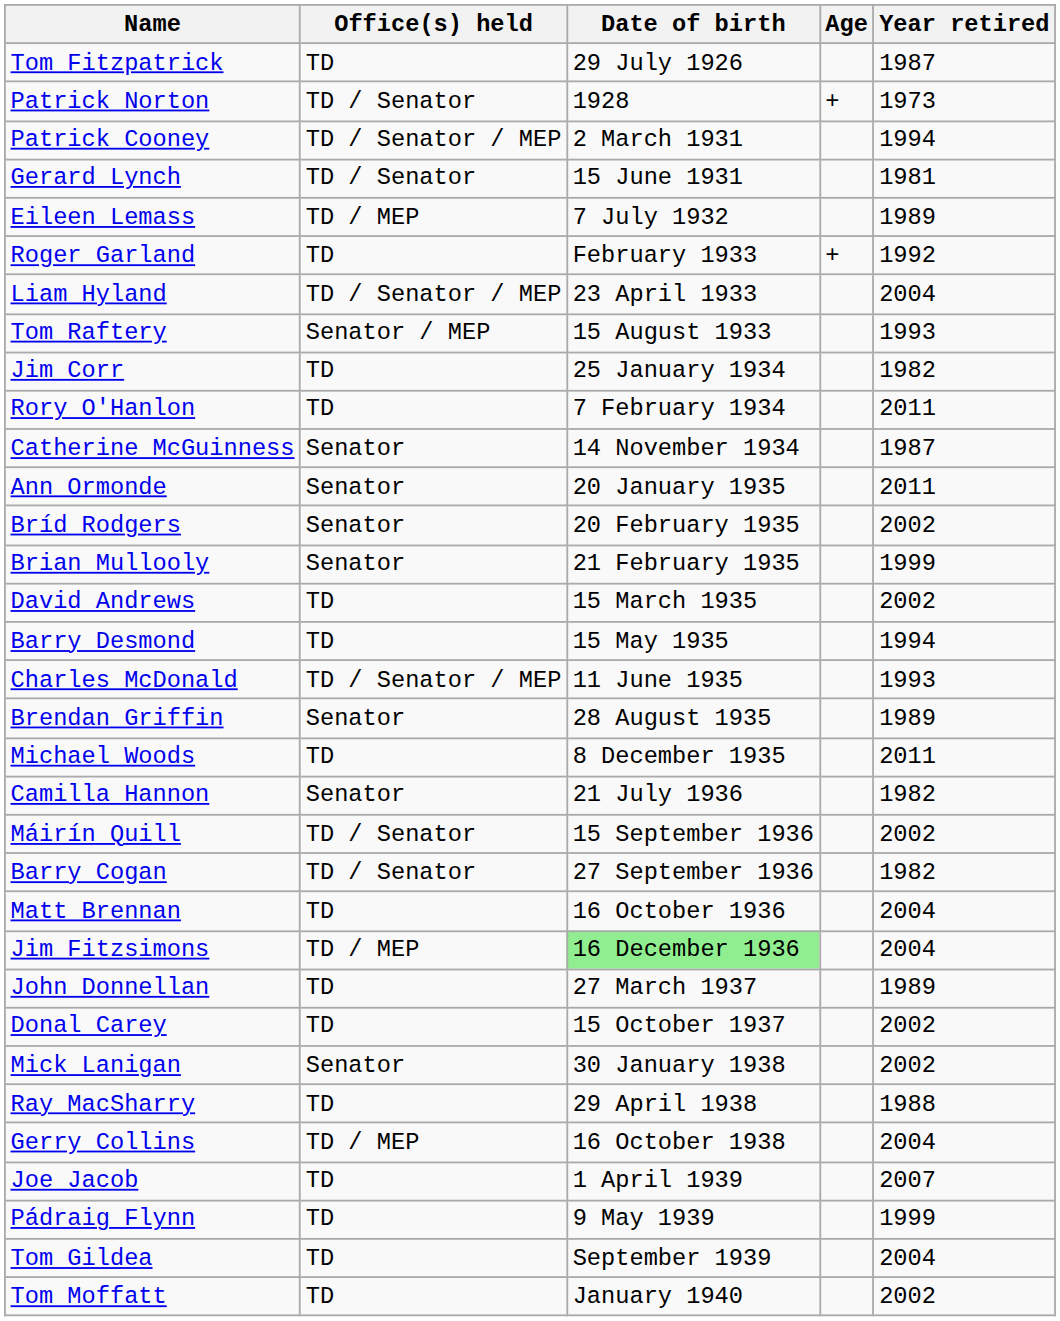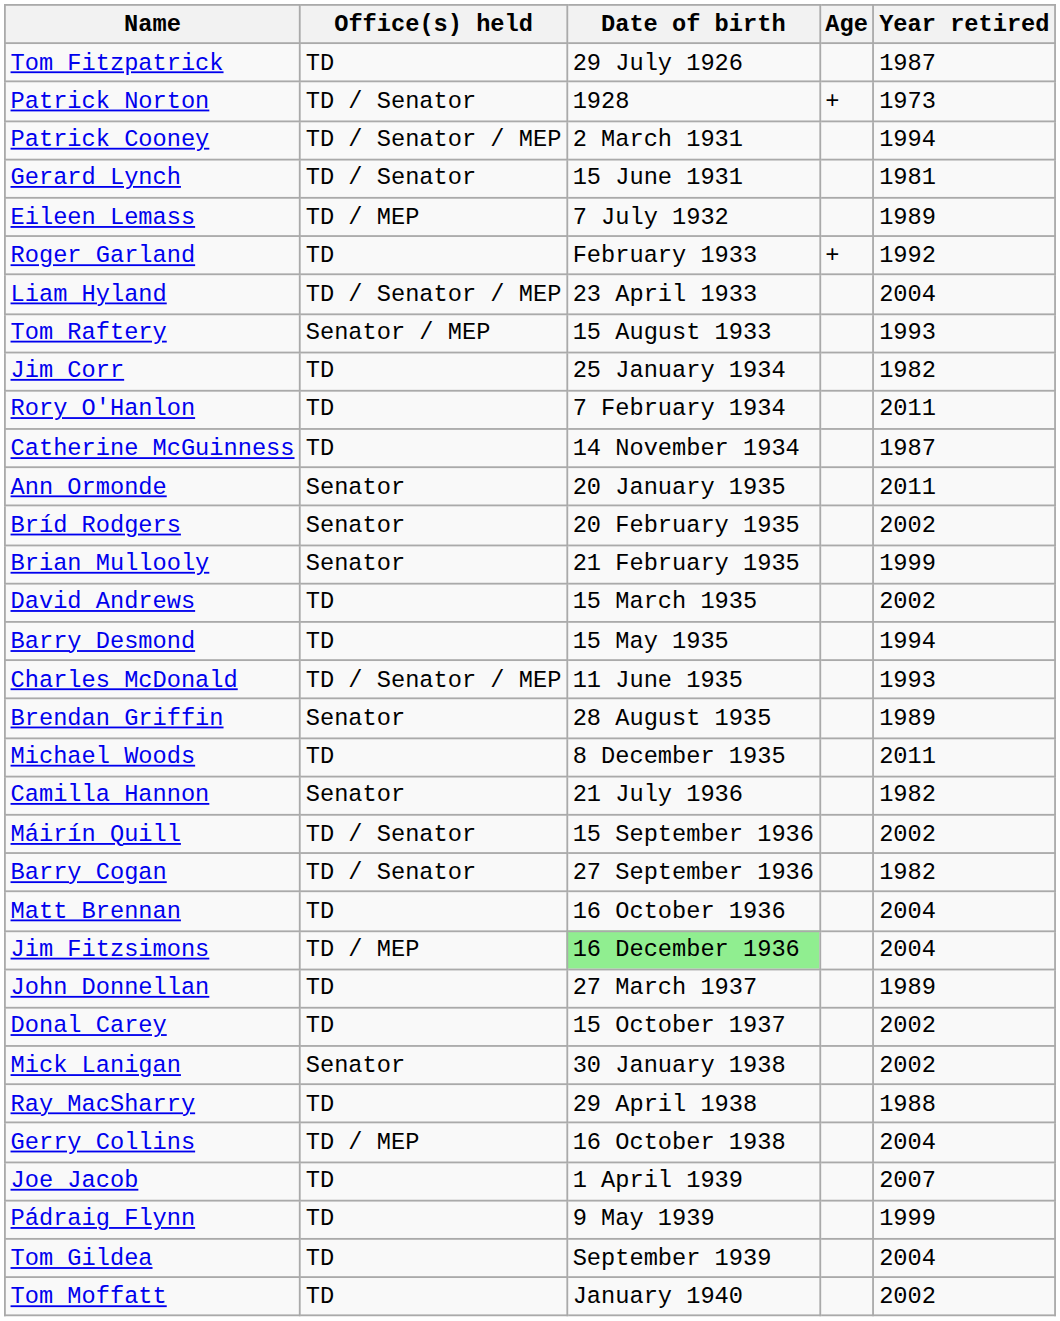 <table class="wikitable">
 <tr>
 <th>Name</th>
 <th>Office(s) held</th>
 <th>Date of birth</th>
 <th>Age</th>
 <th>Year retired</th>
 </tr>
 <tr>
 <td><a href='#'>Tom Fitzpatrick</a></td>
 <td>TD</td>
 <td>29 July 1926</td>
 <td></td>
 <td>1987</td>
 </tr>
 <tr>
 <td><a href='#'>Patrick Norton</a></td>
 <td>TD / Senator</td>
 <td>1928</td>
 <td>+</td>
 <td>1973</td>
 </tr>
 <tr>
 <td><a href='#'>Patrick Cooney</a></td>
 <td>TD / Senator / MEP</td>
 <td>2 March 1931</td>
 <td></td>
 <td>1994</td>
 </tr>
 <tr>
 <td><a href='#'>Gerard Lynch</a></td>
 <td>TD / Senator</td>
 <td>15 June 1931</td>
 <td></td>
 <td>1981</td>
 </tr>
 <tr>
 <td><a href='#'>Eileen Lemass</a></td>
 <td>TD / MEP</td>
 <td>7 July 1932</td>
 <td></td>
 <td>1989</td>
 </tr>
 <tr>
 <td><a href='#'>Roger Garland</a></td>
 <td>TD</td>
 <td>February 1933</td>
 <td>+</td>
 <td>1992</td>
 </tr>
 <tr>
 <td><a href='#'>Liam Hyland</a></td>
 <td>TD / Senator / MEP</td>
 <td>23 April 1933</td>
 <td></td>
 <td>2004</td>
 </tr>
 <tr>
 <td><a href='#'>Tom Raftery</a></td>
 <td>Senator / MEP</td>
 <td>15 August 1933</td>
 <td></td>
 <td>1993</td>
 </tr>
 <tr>
 <td><a href='#'>Jim Corr</a></td>
 <td>TD</td>
 <td>25 January 1934</td>
 <td></td>
 <td>1982</td>
 </tr>
 <tr>
 <td><a href='#'>Rory O'Hanlon</a></td>
 <td>TD</td>
 <td>7 February 1934</td>
 <td></td>
 <td>2011</td>
 </tr>
 <tr>
 <td><a href='#'>Catherine McGuinness</a></td>
-<td>Senator</td>
+<td>TD</td>
 <td>14 November 1934</td>
 <td></td>
 <td>1987</td>
 </tr>
 <tr>
 <td><a href='#'>Ann Ormonde</a></td>
 <td>Senator</td>
 <td>20 January 1935</td>
 <td></td>
 <td>2011</td>
 </tr>
 <tr>
 <td><a href='#'>Bríd Rodgers</a></td>
 <td>Senator</td>
 <td>20 February 1935</td>
 <td></td>
 <td>2002</td>
 </tr>
 <tr>
 <td><a href='#'>Brian Mullooly</a></td>
 <td>Senator</td>
 <td>21 February 1935</td>
 <td></td>
 <td>1999</td>
 </tr>
 <tr>
 <td><a href='#'>David Andrews</a></td>
 <td>TD</td>
 <td>15 March 1935</td>
 <td></td>
 <td>2002</td>
 </tr>
 <tr>
 <td><a href='#'>Barry Desmond</a></td>
 <td>TD</td>
 <td>15 May 1935</td>
 <td></td>
 <td>1994</td>
 </tr>
 <tr>
 <td><a href='#'>Charles McDonald</a></td>
 <td>TD / Senator / MEP</td>
 <td>11 June 1935</td>
 <td></td>
 <td>1993</td>
 </tr>
 <tr>
 <td><a href='#'>Brendan Griffin</a></td>
 <td>Senator</td>
 <td>28 August 1935</td>
 <td></td>
 <td>1989</td>
 </tr>
 <tr>
 <td><a href='#'>Michael Woods</a></td>
 <td>TD</td>
 <td>8 December 1935</td>
 <td></td>
 <td>2011</td>
 </tr>
 <tr>
 <td><a href='#'>Camilla Hannon</a></td>
 <td>Senator</td>
 <td>21 July 1936</td>
 <td></td>
 <td>1982</td>
 </tr>
 <tr>
 <td><a href='#'>Máirín Quill</a></td>
 <td>TD / Senator</td>
 <td>15 September 1936</td>
 <td></td>
 <td>2002</td>
 </tr>
 <tr>
 <td><a href='#'>Barry Cogan</a></td>
 <td>TD / Senator</td>
 <td>27 September 1936</td>
 <td></td>
 <td>1982</td>
 </tr>
 <tr>
 <td><a href='#'>Matt Brennan</a></td>
 <td>TD</td>
 <td>16 October 1936</td>
 <td></td>
 <td>2004</td>
 </tr>
 <tr>
 <td><a href='#'>Jim Fitzsimons</a></td>
 <td>TD / MEP</td>
 <td style="background: lightgreen;">16 December 1936</td>
 <td></td>
 <td>2004</td>
 </tr>
 <tr>
 <td><a href='#'>John Donnellan</a></td>
 <td>TD</td>
 <td>27 March 1937</td>
 <td></td>
 <td>1989</td>
 </tr>
 <tr>
 <td><a href='#'>Donal Carey</a></td>
 <td>TD</td>
 <td>15 October 1937</td>
 <td></td>
 <td>2002</td>
 </tr>
 <tr>
 <td><a href='#'>Mick Lanigan</a></td>
 <td>Senator</td>
 <td>30 January 1938</td>
 <td></td>
 <td>2002</td>
 </tr>
 <tr>
 <td><a href='#'>Ray MacSharry</a></td>
 <td>TD</td>
 <td>29 April 1938</td>
 <td></td>
 <td>1988</td>
 </tr>
 <tr>
 <td><a href='#'>Gerry Collins</a></td>
 <td>TD / MEP</td>
 <td>16 October 1938</td>
 <td></td>
 <td>2004</td>
 </tr>
 <tr>
 <td><a href='#'>Joe Jacob</a></td>
 <td>TD</td>
 <td>1 April 1939</td>
 <td></td>
 <td>2007</td>
 </tr>
 <tr>
 <td><a href='#'>Pádraig Flynn</a></td>
 <td>TD</td>
 <td>9 May 1939</td>
 <td></td>
 <td>1999</td>
 </tr>
 <tr>
 <td><a href='#'>Tom Gildea</a></td>
 <td>TD</td>
 <td>September 1939</td>
 <td></td>
 <td>2004</td>
 </tr>
 <tr>
 <td><a href='#'>Tom Moffatt</a></td>
 <td>TD</td>
 <td>January 1940</td>
 <td></td>
 <td>2002</td>
 </tr>
 </table>
